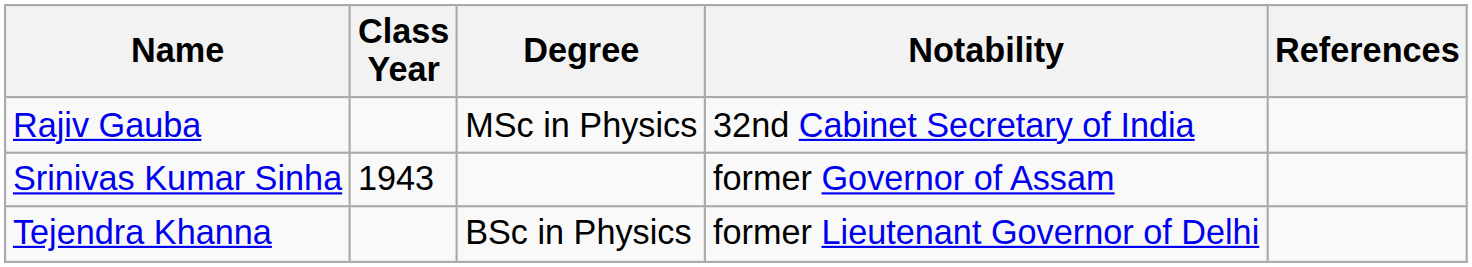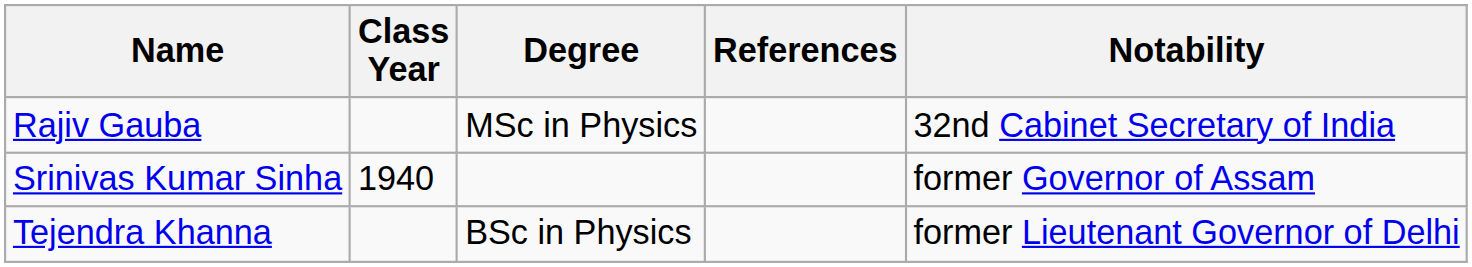 <table class="wikitable">
 <tr>
 <th>Name</th>
 <th>Class<br>Year</th>
 <th>Degree</th>
+<th>References</th>
 <th>Notability</th>
-<th>References</th>
 </tr>
 <tr>
 <td><a href='#'>Rajiv Gauba</a></td>
 <td></td>
 <td>MSc in Physics</td>
+<td></td>
 <td>32nd <a href='#'>Cabinet Secretary of India</a></td>
-<td></td>
 </tr>
 <tr>
 <td><a href='#'>Srinivas Kumar Sinha</a></td>
-<td>1943</td>
+<td>1940</td>
+<td></td>
 <td></td>
 <td>former <a href='#'>Governor of Assam</a></td>
-<td></td>
 </tr>
 <tr>
 <td><a href='#'>Tejendra Khanna</a></td>
 <td></td>
 <td>BSc in Physics</td>
+<td></td>
 <td>former <a href='#'>Lieutenant Governor of Delhi</a></td>
-<td></td>
 </tr>
 </table>
